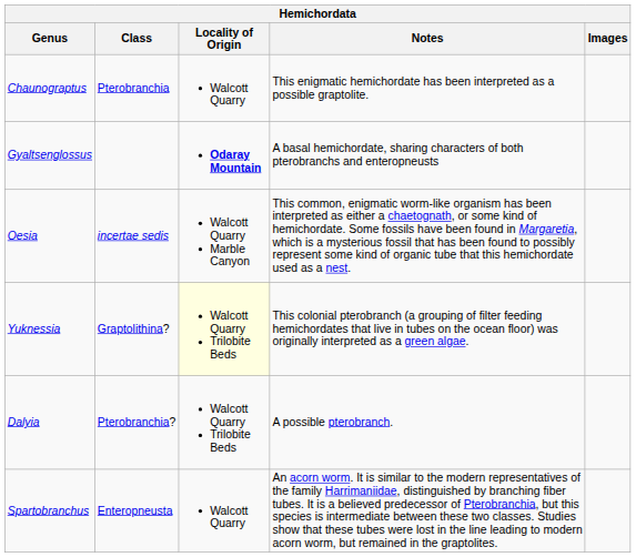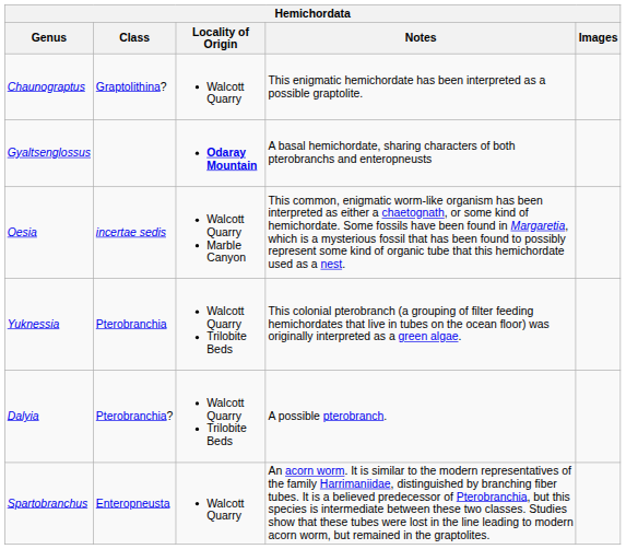 <table class="wikitable sortable mw-collapsible">
 <tr>
 <th colspan="6" align="center">Hemichordata</th>
 </tr>
 <tr>
 <th>Genus</th>
 <th>Class</th>
 <th>Locality of Origin</th>
 <th>Notes</th>
 <th>Images</th>
 </tr>
 <tr>
 <td><em><a href='#'>Chaunograptus</a></em></td>
-<td><a href='#'>Pterobranchia</a></td>
+<td><a href='#'>Graptolithina</a>?</td>
 <td><br><ul><li>Walcott Quarry</li></ul></td>
 <td>This enigmatic hemichordate has been interpreted as a possible graptolite.</td>
 <td></td>
 </tr>
 <tr>
 <td><em><a href='#'>Gyaltsenglossus</a></em></td>
 <td></td>
 <td><strong><br><ul><li><a href='#'>Odaray Mountain</a></li></ul></strong></td>
 <td>A basal hemichordate, sharing characters of both pterobranchs and enteropneusts</td>
 <td></td>
 </tr>
 <tr>
 <td><em><a href='#'>Oesia</a></em></td>
 <td><em><a href='#'>incertae sedis</a></em></td>
 <td><br><ul><li>Walcott Quarry</li><li>Marble Canyon</li></ul></td>
 <td>This common, enigmatic worm-like organism has been interpreted as either a <a href='#'>chaetognath</a>, or some kind of hemichordate. Some fossils have been found in <em><a href='#'>Margaretia</a></em>, which is a mysterious fossil that has been found to possibly represent some kind of organic tube that this hemichordate used as a <a href='#'>nest</a>.</td>
 <td></td>
 </tr>
 <tr>
 <td><em><a href='#'>Yuknessia</a></em></td>
-<td><a href='#'>Graptolithina</a>?</td>
-<td style="background: lightyellow;"><br><ul><li>Walcott Quarry</li><li>Trilobite Beds</li></ul></td>
+<td><a href='#'>Pterobranchia</a></td>
+<td><br><ul><li>Walcott Quarry</li><li>Trilobite Beds</li></ul></td>
 <td>This colonial pterobranch (a grouping of filter feeding hemichordates that live in tubes on the ocean floor) was originally interpreted as a <a href='#'>green algae</a>.</td>
 <td></td>
 </tr>
 <tr>
 <td><em><a href='#'>Dalyia</a></em></td>
 <td><a href='#'>Pterobranchia</a>?</td>
 <td><br><ul><li>Walcott Quarry</li><li>Trilobite Beds</li></ul></td>
 <td>A possible <a href='#'>pterobranch</a>.</td>
 <td></td>
 </tr>
 <tr>
 <td><em><a href='#'>Spartobranchus</a></em></td>
 <td><a href='#'>Enteropneusta</a></td>
 <td><br><ul><li>Walcott Quarry</li></ul></td>
 <td>An <a href='#'>acorn worm</a>. It is similar to the modern representatives of the family <a href='#'>Harrimaniidae</a>, distinguished by branching fiber tubes. It is a believed predecessor of <a href='#'>Pterobranchia</a>, but this species is intermediate between these two classes. Studies show that these tubes were lost in the line leading to modern acorn worm, but remained in the graptolites.</td>
 <td></td>
 </tr>
 </table>
